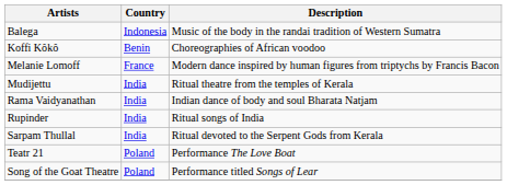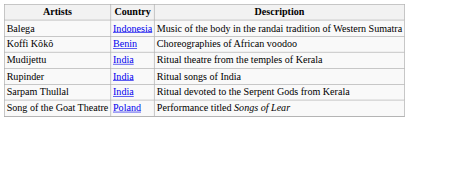 <table class="wikitable">
 <tr>
 <th>Artists</th>
 <th>Country</th>
 <th>Description</th>
 </tr>
 <tr>
 <td>Balega</td>
 <td><a href='#'>Indonesia</a></td>
 <td>Music of the body in the randai tradition of Western Sumatra</td>
 </tr>
 <tr>
 <td>Koffi Kôkô</td>
 <td><a href='#'>Benin</a></td>
 <td>Choreographies of African voodoo</td>
 </tr>
 <tr>
-<td>Melanie Lomoff</td>
-<td><a href='#'>France</a></td>
-<td>Modern dance inspired by human figures from triptychs by Francis Bacon</td>
-</tr>
-<tr>
 <td>Mudijettu</td>
 <td><a href='#'>India</a></td>
 <td>Ritual theatre from the temples of Kerala</td>
-</tr>
-<tr>
-<td>Rama Vaidyanathan</td>
-<td><a href='#'>India</a></td>
-<td>Indian dance of body and soul Bharata Natjam</td>
 </tr>
 <tr>
 <td>Rupinder</td>
 <td><a href='#'>India</a></td>
 <td>Ritual songs of India</td>
 </tr>
 <tr>
 <td>Sarpam Thullal</td>
 <td><a href='#'>India</a></td>
 <td>Ritual devoted to the Serpent Gods from Kerala</td>
 </tr>
 <tr>
-<td>Teatr 21</td>
-<td><a href='#'>Poland</a></td>
-<td>Performance <em>The Love Boat</em></td>
-</tr>
-<tr>
 <td>Song of the Goat Theatre</td>
 <td><a href='#'>Poland</a></td>
 <td>Performance titled <em>Songs of Lear</em></td>
 </tr>
 <tr>
 </tr>
 </table>
